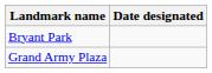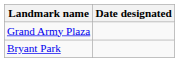 <table class="wikitable sortable">
 <tr>
 <th>Landmark name</th>
 <th>Date designated</th>
 </tr>
 <tr>
+<td><a href='#'>Grand Army Plaza</a></td>
+<td> </td>
+</tr>
+<tr>
 <td><a href='#'>Bryant Park</a></td>
 <td> </td>
 </tr>
-<tr>
-<td><a href='#'>Grand Army Plaza</a></td>
-<td> </td>
-</tr>
 </table>
